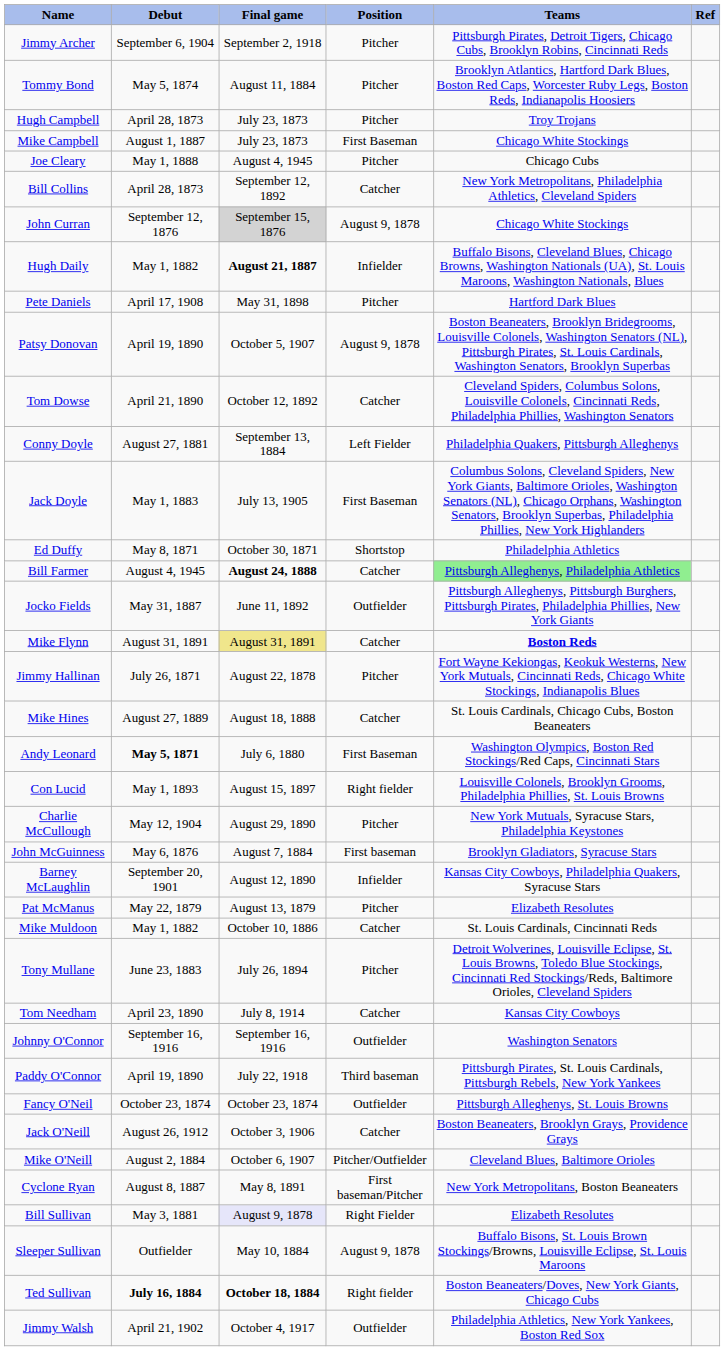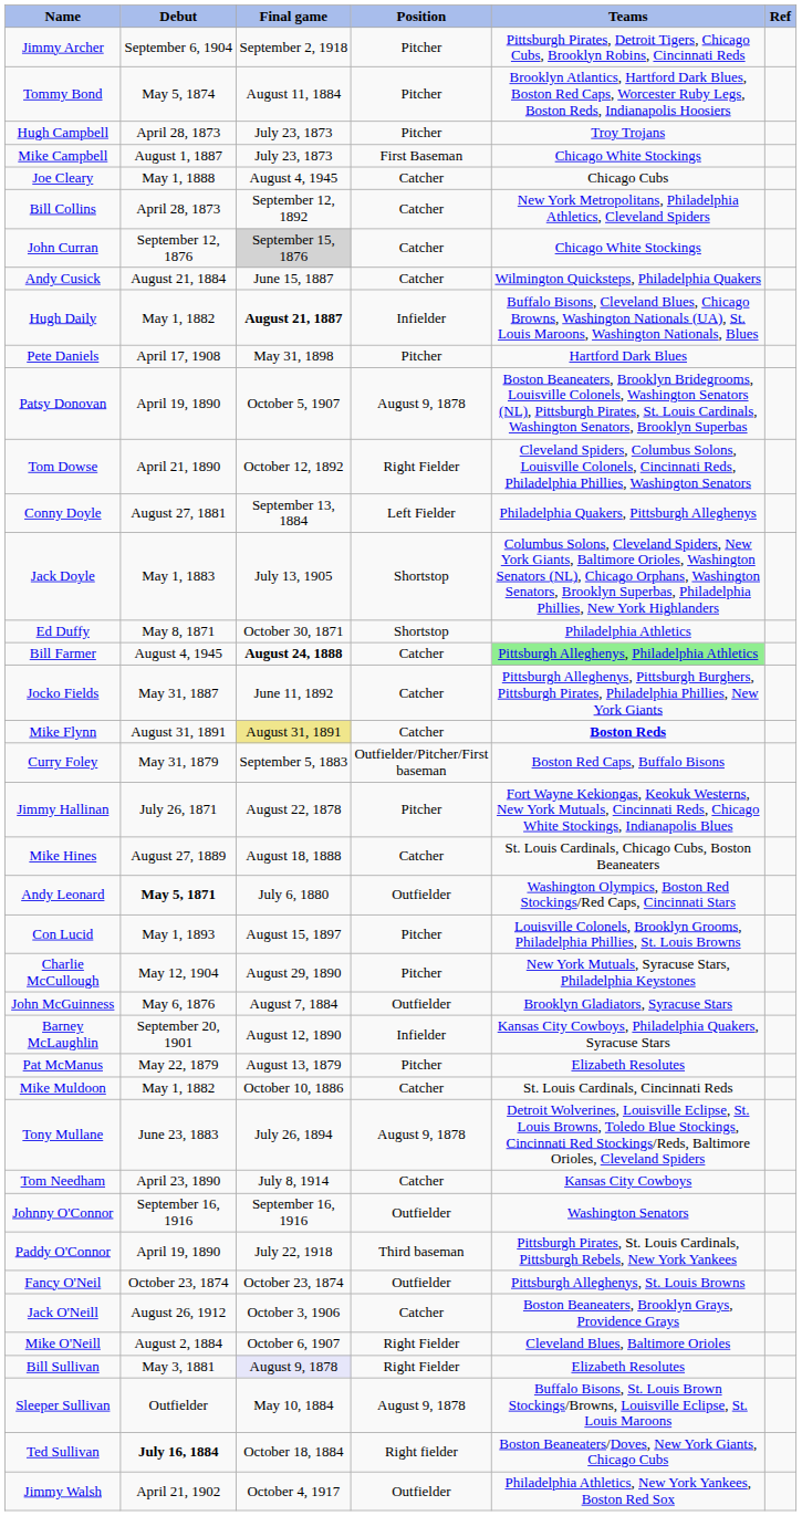 <table class="wikitable" style="width: 100%">
 <tr>
 <th style="background:#a8bdec; width:15%;">Name</th>
 <th style="width:15%; background:#a8bdec;">Debut</th>
 <th style="width:15%; background:#a8bdec;">Final game</th>
 <th style="width:15%; background:#a8bdec;">Position</th>
 <th style="width:36%; background:#a8bdec;">Teams</th>
 <th style="width:4%; background:#a8bdec;">Ref</th>
 </tr>
 <tr align=center>
 <td><a href='#'>Jimmy Archer</a></td>
 <td>September 6, 1904</td>
 <td>September 2, 1918</td>
 <td>Pitcher</td>
 <td><a href='#'>Pittsburgh Pirates</a>, <a href='#'>Detroit Tigers</a>, <a href='#'>Chicago Cubs</a>, <a href='#'>Brooklyn Robins</a>, <a href='#'>Cincinnati Reds</a></td>
 <td></td>
 </tr>
 <tr align=center>
 <td><a href='#'>Tommy Bond</a></td>
 <td>May 5, 1874</td>
 <td>August 11, 1884</td>
 <td>Pitcher</td>
 <td><a href='#'>Brooklyn Atlantics</a>, <a href='#'>Hartford Dark Blues</a>, <a href='#'>Boston Red Caps</a>, <a href='#'>Worcester Ruby Legs</a>, <a href='#'>Boston Reds</a>, <a href='#'>Indianapolis Hoosiers</a></td>
 <td></td>
 </tr>
 <tr align=center>
 <td><a href='#'>Hugh Campbell</a></td>
 <td>April 28, 1873</td>
 <td>July 23, 1873</td>
 <td>Pitcher</td>
 <td><a href='#'>Troy Trojans</a></td>
 <td></td>
 </tr>
 <tr align=center>
 <td><a href='#'>Mike Campbell</a></td>
 <td>August 1, 1887</td>
 <td>July 23, 1873</td>
 <td>First Baseman</td>
 <td><a href='#'>Chicago White Stockings</a></td>
 <td></td>
 </tr>
 <tr align=center>
 <td><a href='#'>Joe Cleary</a></td>
 <td>May 1, 1888</td>
 <td>August 4, 1945</td>
-<td>Pitcher</td>
+<td>Catcher</td>
 <td>Chicago Cubs</td>
 <td></td>
 </tr>
 <tr align=center>
 <td><a href='#'>Bill Collins</a></td>
 <td>April 28, 1873</td>
 <td>September 12, 1892</td>
 <td>Catcher</td>
 <td><a href='#'>New York Metropolitans</a>, <a href='#'>Philadelphia Athletics</a>, <a href='#'>Cleveland Spiders</a></td>
 <td></td>
 </tr>
 <tr align=center>
 <td><a href='#'>John Curran</a></td>
 <td>September 12, 1876</td>
 <td style="background: lightgrey;">September 15, 1876</td>
-<td>August 9, 1878</td>
+<td>Catcher</td>
 <td><a href='#'>Chicago White Stockings</a></td>
+<td></td>
+</tr>
+<tr align=center>
+<td><a href='#'>Andy Cusick</a></td>
+<td>August 21, 1884</td>
+<td>June 15, 1887</td>
+<td>Catcher</td>
+<td><a href='#'>Wilmington Quicksteps</a>, <a href='#'>Philadelphia Quakers</a></td>
 <td></td>
 </tr>
 <tr align=center>
 <td><a href='#'>Hugh Daily</a></td>
 <td>May 1, 1882</td>
 <td><strong>August 21, 1887</strong></td>
 <td>Infielder</td>
 <td><a href='#'>Buffalo Bisons</a>, <a href='#'>Cleveland Blues</a>, <a href='#'>Chicago Browns</a>, <a href='#'>Washington Nationals (UA)</a>, <a href='#'>St. Louis Maroons</a>, <a href='#'>Washington Nationals</a>, <a href='#'>Blues</a></td>
 <td></td>
 </tr>
 <tr align=center>
 <td><a href='#'>Pete Daniels</a></td>
 <td>April 17, 1908</td>
 <td>May 31, 1898</td>
 <td>Pitcher</td>
 <td><a href='#'>Hartford Dark Blues</a></td>
 <td></td>
 </tr>
 <tr align=center>
 <td><a href='#'>Patsy Donovan</a></td>
 <td>April 19, 1890</td>
 <td>October 5, 1907</td>
 <td>August 9, 1878</td>
 <td><a href='#'>Boston Beaneaters</a>, <a href='#'>Brooklyn Bridegrooms</a>, <a href='#'>Louisville Colonels</a>, <a href='#'>Washington Senators (NL)</a>, <a href='#'>Pittsburgh Pirates</a>, <a href='#'>St. Louis Cardinals</a>, <a href='#'>Washington Senators</a>, <a href='#'>Brooklyn Superbas</a></td>
 <td></td>
 </tr>
 <tr align=center>
 <td><a href='#'>Tom Dowse</a></td>
 <td>April 21, 1890</td>
 <td>October 12, 1892</td>
-<td>Catcher</td>
+<td>Right Fielder</td>
 <td><a href='#'>Cleveland Spiders</a>, <a href='#'>Columbus Solons</a>, <a href='#'>Louisville Colonels</a>, <a href='#'>Cincinnati Reds</a>, <a href='#'>Philadelphia Phillies</a>, <a href='#'>Washington Senators</a></td>
 <td></td>
 </tr>
 <tr align=center>
 <td><a href='#'>Conny Doyle</a></td>
 <td>August 27, 1881</td>
 <td>September 13, 1884</td>
 <td>Left Fielder</td>
 <td><a href='#'>Philadelphia Quakers</a>, <a href='#'>Pittsburgh Alleghenys</a></td>
 <td></td>
 </tr>
 <tr align=center>
 <td><a href='#'>Jack Doyle</a></td>
 <td>May 1, 1883</td>
 <td>July 13, 1905</td>
-<td>First Baseman</td>
+<td>Shortstop</td>
 <td><a href='#'>Columbus Solons</a>, <a href='#'>Cleveland Spiders</a>, <a href='#'>New York Giants</a>, <a href='#'>Baltimore Orioles</a>, <a href='#'>Washington Senators (NL)</a>, <a href='#'>Chicago Orphans</a>, <a href='#'>Washington Senators</a>, <a href='#'>Brooklyn Superbas</a>, <a href='#'>Philadelphia Phillies</a>, <a href='#'>New York Highlanders</a></td>
 <td></td>
 </tr>
 <tr align=center>
 <td><a href='#'>Ed Duffy</a></td>
 <td>May 8, 1871</td>
 <td>October 30, 1871</td>
 <td>Shortstop</td>
 <td><a href='#'>Philadelphia Athletics</a></td>
 <td></td>
 </tr>
 <tr align=center>
 <td><a href='#'>Bill Farmer</a></td>
 <td>August 4, 1945</td>
 <td><strong>August 24, 1888</strong></td>
 <td>Catcher</td>
 <td style="background: lightgreen;"><a href='#'>Pittsburgh Alleghenys</a>, <a href='#'>Philadelphia Athletics</a></td>
 <td></td>
 </tr>
 <tr align=center>
 <td><a href='#'>Jocko Fields</a></td>
 <td>May 31, 1887</td>
 <td>June 11, 1892</td>
-<td>Outfielder</td>
+<td>Catcher</td>
 <td><a href='#'>Pittsburgh Alleghenys</a>, <a href='#'>Pittsburgh Burghers</a>, <a href='#'>Pittsburgh Pirates</a>, <a href='#'>Philadelphia Phillies</a>, <a href='#'>New York Giants</a></td>
 <td></td>
 </tr>
 <tr align=center>
 <td><a href='#'>Mike Flynn</a></td>
 <td>August 31, 1891</td>
 <td style="background: khaki;">August 31, 1891</td>
 <td>Catcher</td>
 <td><strong><a href='#'>Boston Reds</a></strong></td>
+<td></td>
+</tr>
+<tr align=center>
+<td><a href='#'>Curry Foley</a></td>
+<td>May 31, 1879</td>
+<td>September 5, 1883</td>
+<td>Outfielder/Pitcher/First baseman</td>
+<td><a href='#'>Boston Red Caps</a>, <a href='#'>Buffalo Bisons</a></td>
 <td></td>
 </tr>
 <tr align=center>
 <td><a href='#'>Jimmy Hallinan</a></td>
 <td>July 26, 1871</td>
 <td>August 22, 1878</td>
 <td>Pitcher</td>
 <td><a href='#'>Fort Wayne Kekiongas</a>, <a href='#'>Keokuk Westerns</a>, <a href='#'>New York Mutuals</a>, <a href='#'>Cincinnati Reds</a>, <a href='#'>Chicago White Stockings</a>, <a href='#'>Indianapolis Blues</a></td>
 <td></td>
 </tr>
 <tr align=center>
 <td><a href='#'>Mike Hines</a></td>
 <td>August 27, 1889</td>
 <td>August 18, 1888</td>
 <td>Catcher</td>
 <td>St. Louis Cardinals, Chicago Cubs, Boston Beaneaters</td>
 <td></td>
 </tr>
 <tr align=center>
 <td><a href='#'>Andy Leonard</a></td>
 <td><strong>May 5, 1871</strong></td>
 <td>July 6, 1880</td>
-<td>First Baseman</td>
+<td>Outfielder</td>
 <td><a href='#'>Washington Olympics</a>, <a href='#'>Boston Red Stockings</a>/Red Caps, <a href='#'>Cincinnati Stars</a></td>
 <td></td>
 </tr>
 <tr align=center>
 <td><a href='#'>Con Lucid</a></td>
 <td>May 1, 1893</td>
 <td>August 15, 1897</td>
-<td>Right fielder</td>
+<td>Pitcher</td>
 <td><a href='#'>Louisville Colonels</a>, <a href='#'>Brooklyn Grooms</a>, <a href='#'>Philadelphia Phillies</a>, <a href='#'>St. Louis Browns</a></td>
 <td></td>
 </tr>
 <tr align=center>
 <td><a href='#'>Charlie McCullough</a></td>
 <td>May 12, 1904</td>
 <td>August 29, 1890</td>
 <td>Pitcher</td>
 <td><a href='#'>New York Mutuals</a>, Syracuse Stars, <a href='#'>Philadelphia Keystones</a></td>
 <td></td>
 </tr>
 <tr align=center>
 <td><a href='#'>John McGuinness</a></td>
 <td>May 6, 1876</td>
 <td>August 7, 1884</td>
-<td>First baseman</td>
+<td>Outfielder</td>
 <td><a href='#'>Brooklyn Gladiators</a>, <a href='#'>Syracuse Stars</a></td>
 <td></td>
 </tr>
 <tr align=center>
 <td><a href='#'>Barney McLaughlin</a></td>
 <td>September 20, 1901</td>
 <td>August 12, 1890</td>
 <td>Infielder</td>
 <td><a href='#'>Kansas City Cowboys</a>, <a href='#'>Philadelphia Quakers</a>, Syracuse Stars</td>
 <td></td>
 </tr>
 <tr align=center>
 <td><a href='#'>Pat McManus</a></td>
 <td>May 22, 1879</td>
 <td>August 13, 1879</td>
 <td>Pitcher</td>
 <td><a href='#'>Elizabeth Resolutes</a></td>
 <td></td>
 </tr>
 <tr align=center>
 <td><a href='#'>Mike Muldoon</a></td>
 <td>May 1, 1882</td>
 <td>October 10, 1886</td>
 <td>Catcher</td>
 <td>St. Louis Cardinals, Cincinnati Reds</td>
 <td></td>
 </tr>
 <tr align=center>
 <td><a href='#'>Tony Mullane</a></td>
 <td>June 23, 1883</td>
 <td>July 26, 1894</td>
-<td>Pitcher</td>
+<td>August 9, 1878</td>
 <td><a href='#'>Detroit Wolverines</a>, <a href='#'>Louisville Eclipse</a>, <a href='#'>St. Louis Browns</a>, <a href='#'>Toledo Blue Stockings</a>, <a href='#'>Cincinnati Red Stockings</a>/Reds, Baltimore Orioles, <a href='#'>Cleveland Spiders</a></td>
 <td></td>
 </tr>
 <tr align=center>
 <td><a href='#'>Tom Needham</a></td>
 <td>April 23, 1890</td>
 <td>July 8, 1914</td>
 <td>Catcher</td>
 <td><a href='#'>Kansas City Cowboys</a></td>
 <td></td>
 </tr>
 <tr align=center>
 <td><a href='#'>Johnny O'Connor</a></td>
 <td>September 16, 1916</td>
 <td>September 16, 1916</td>
 <td>Outfielder</td>
 <td><a href='#'>Washington Senators</a></td>
 <td></td>
 </tr>
 <tr align=center>
 <td><a href='#'>Paddy O'Connor</a></td>
 <td>April 19, 1890</td>
 <td>July 22, 1918</td>
 <td>Third baseman</td>
 <td><a href='#'>Pittsburgh Pirates</a>, St. Louis Cardinals, <a href='#'>Pittsburgh Rebels</a>, <a href='#'>New York Yankees</a></td>
 <td></td>
 </tr>
 <tr align=center>
 <td><a href='#'>Fancy O'Neil</a></td>
 <td>October 23, 1874</td>
 <td>October 23, 1874</td>
 <td>Outfielder</td>
 <td><a href='#'>Pittsburgh Alleghenys</a>, <a href='#'>St. Louis Browns</a></td>
 <td></td>
 </tr>
 <tr align=center>
 <td><a href='#'>Jack O'Neill</a></td>
 <td>August 26, 1912</td>
 <td>October 3, 1906</td>
 <td>Catcher</td>
 <td><a href='#'>Boston Beaneaters</a>, <a href='#'>Brooklyn Grays</a>, <a href='#'>Providence Grays</a></td>
 <td></td>
 </tr>
 <tr align=center>
 <td><a href='#'>Mike O'Neill</a></td>
 <td>August 2, 1884</td>
 <td>October 6, 1907</td>
-<td>Pitcher/Outfielder</td>
+<td>Right Fielder</td>
 <td><a href='#'>Cleveland Blues</a>, <a href='#'>Baltimore Orioles</a></td>
-<td></td>
-</tr>
-<tr align=center>
-<td><a href='#'>Cyclone Ryan</a></td>
-<td>August 8, 1887</td>
-<td>May 8, 1891</td>
-<td>First baseman/Pitcher</td>
-<td><a href='#'>New York Metropolitans</a>, Boston Beaneaters</td>
 <td></td>
 </tr>
 <tr align=center>
 <td><a href='#'>Bill Sullivan</a></td>
 <td>May 3, 1881</td>
 <td style="background: lavender;">August 9, 1878</td>
 <td>Right Fielder</td>
 <td><a href='#'>Elizabeth Resolutes</a></td>
 <td></td>
 </tr>
 <tr align=center>
 <td><a href='#'>Sleeper Sullivan</a></td>
 <td>Outfielder</td>
 <td>May 10, 1884</td>
 <td>August 9, 1878</td>
 <td><a href='#'>Buffalo Bisons</a>, <a href='#'>St. Louis Brown Stockings</a>/Browns, <a href='#'>Louisville Eclipse</a>, <a href='#'>St. Louis Maroons</a></td>
 <td></td>
 </tr>
 <tr align=center>
 <td><a href='#'>Ted Sullivan</a></td>
 <td><strong>July 16, 1884</strong></td>
-<td><strong>October 18, 1884</strong></td>
+<td>October 18, 1884</td>
 <td>Right fielder</td>
 <td><a href='#'>Boston Beaneaters</a>/<a href='#'>Doves</a>, <a href='#'>New York Giants</a>, <a href='#'>Chicago Cubs</a></td>
 <td></td>
 </tr>
 <tr align=center>
 <td><a href='#'>Jimmy Walsh</a></td>
 <td>April 21, 1902</td>
 <td>October 4, 1917</td>
 <td>Outfielder</td>
 <td><a href='#'>Philadelphia Athletics</a>, <a href='#'>New York Yankees</a>, <a href='#'>Boston Red Sox</a></td>
 <td></td>
 </tr>
 </table>
